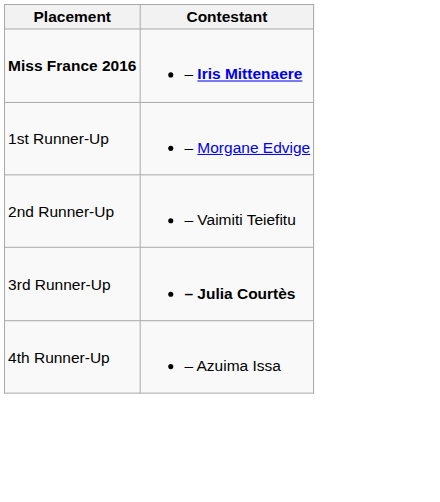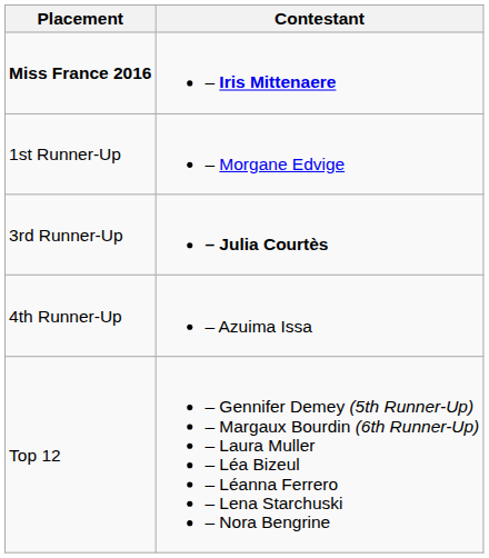 <table class="wikitable sortable" style="font-size:95%;">
 <tr>
 <th>Placement</th>
 <th>Contestant</th>
 </tr>
 <tr>
 <td><strong>Miss France 2016</strong></td>
 <td><br><ul><li><strong></strong> – <strong><a href='#'>Iris Mittenaere</a></strong></li></ul></td>
 </tr>
 <tr>
 <td>1st Runner-Up</td>
 <td><br><ul><li> – <a href='#'>Morgane Edvige</a></li></ul></td>
 </tr>
 <tr>
-<td>2nd Runner-Up</td>
-<td><br><ul><li> – Vaimiti Teiefitu</li></ul></td>
-</tr>
-<tr>
 <td>3rd Runner-Up</td>
 <td><strong><br><ul><li> – Julia Courtès</li></ul></strong></td>
 </tr>
 <tr>
 <td>4th Runner-Up</td>
 <td><br><ul><li> – Azuima Issa</li></ul></td>
 </tr>
+<tr>
+<td>Top 12</td>
+<td><br><ul><li> – Gennifer Demey <em>(5th Runner-Up)</em></li><li> – Margaux Bourdin <em>(6th Runner-Up)</em></li><li> – Laura Muller</li><li> – Léa Bizeul</li><li> – Léanna Ferrero</li><li> – Lena Starchuski</li><li> – Nora Bengrine</li></ul></td>
+</tr>
 </table>
